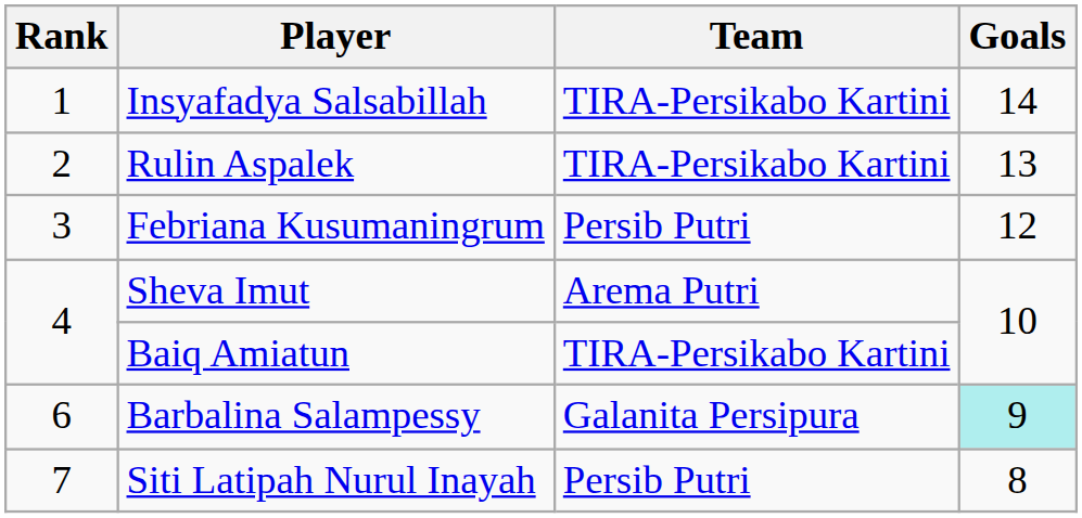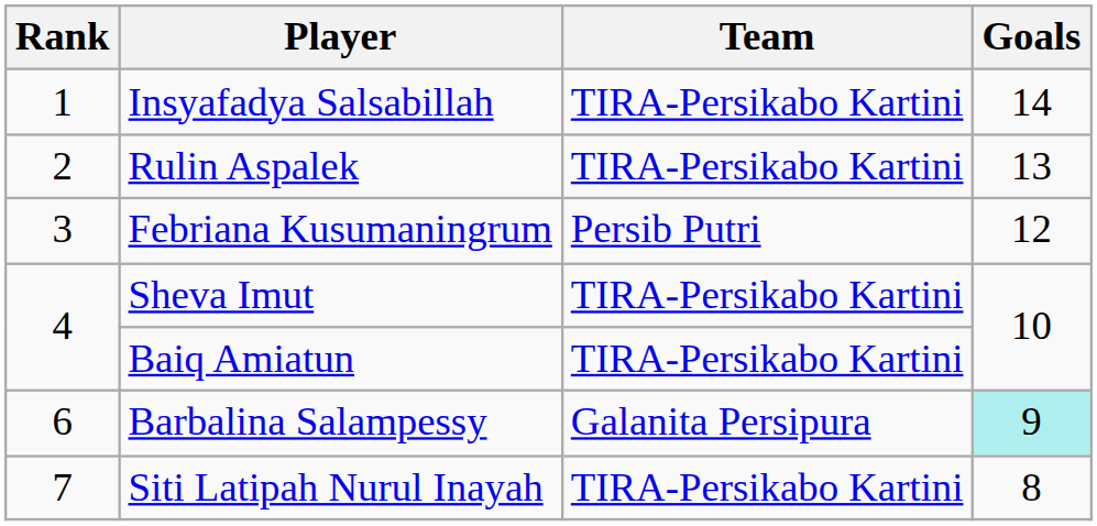 <table class="wikitable" style="text-align:center">
 <tr>
 <th>Rank</th>
 <th>Player</th>
 <th>Team</th>
 <th>Goals</th>
 </tr>
 <tr>
 <td>1</td>
 <td align="left"> <a href='#'>Insyafadya Salsabillah</a></td>
 <td align="left"><a href='#'>TIRA-Persikabo Kartini</a></td>
 <td>14</td>
 </tr>
 <tr>
 <td>2</td>
 <td align="left"> <a href='#'>Rulin Aspalek</a></td>
 <td align="left"><a href='#'>TIRA-Persikabo Kartini</a></td>
 <td>13</td>
 </tr>
 <tr>
 <td>3</td>
 <td align="left"> <a href='#'>Febriana Kusumaningrum</a></td>
 <td align="left"><a href='#'>Persib Putri</a></td>
 <td>12</td>
 </tr>
 <tr>
 <td rowspan="2">4</td>
 <td align="left"> <a href='#'>Sheva Imut</a></td>
-<td align="left"><a href='#'>Arema Putri</a></td>
+<td align="left"><a href='#'>TIRA-Persikabo Kartini</a></td>
 <td rowspan="2">10</td>
 </tr>
 <tr>
 <td align="left"> <a href='#'>Baiq Amiatun</a></td>
 <td align="left"><a href='#'>TIRA-Persikabo Kartini</a></td>
 </tr>
 <tr>
 <td>6</td>
 <td align="left"> <a href='#'>Barbalina Salampessy</a></td>
 <td align="left"><a href='#'>Galanita Persipura</a></td>
 <td style="background: paleturquoise;">9</td>
 </tr>
 <tr>
 <td>7</td>
 <td align="left"> <a href='#'>Siti Latipah Nurul Inayah</a></td>
-<td align="left"><a href='#'>Persib Putri</a></td>
+<td align="left"><a href='#'>TIRA-Persikabo Kartini</a></td>
 <td>8</td>
 </tr>
 </table>
